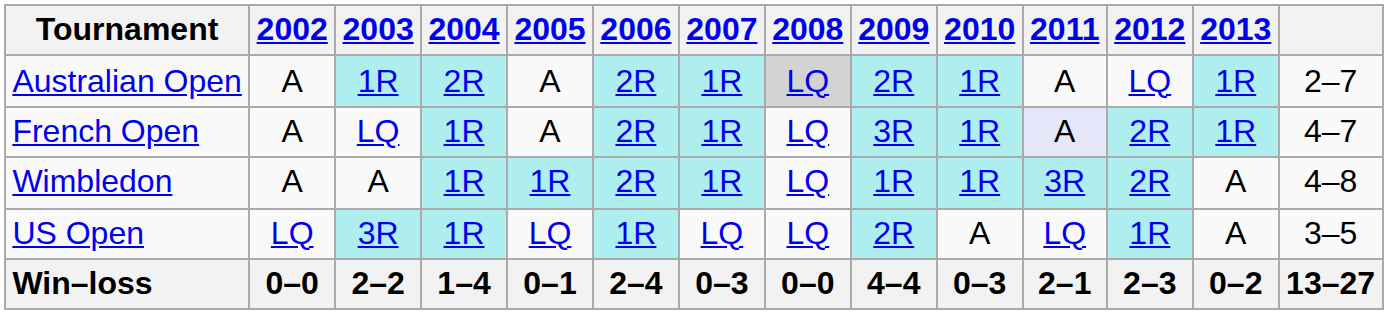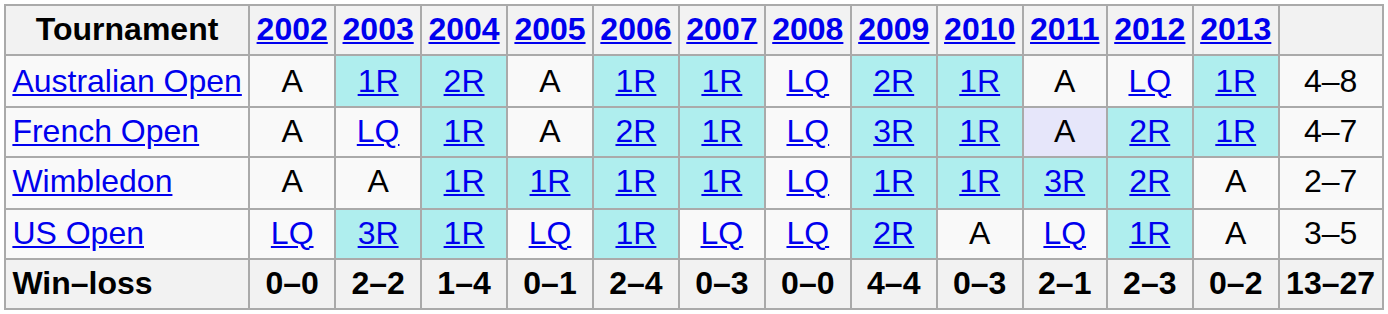 <table class=wikitable style="text-align:center">
 <tr>
 <th>Tournament</th>
 <th><a href='#'>2002</a></th>
 <th><a href='#'>2003</a></th>
 <th><a href='#'>2004</a></th>
 <th><a href='#'>2005</a></th>
 <th><a href='#'>2006</a></th>
 <th><a href='#'>2007</a></th>
 <th><a href='#'>2008</a></th>
 <th><a href='#'>2009</a></th>
 <th><a href='#'>2010</a></th>
 <th><a href='#'>2011</a></th>
 <th><a href='#'>2012</a></th>
 <th><a href='#'>2013</a></th>
 <th></th>
 </tr>
 <tr>
 <td align=left><a href='#'>Australian Open</a></td>
 <td>A</td>
 <td bgcolor=afeeee><a href='#'>1R</a></td>
 <td bgcolor=afeeee><a href='#'>2R</a></td>
 <td>A</td>
-<td bgcolor=afeeee><a href='#'>2R</a></td>
 <td bgcolor=afeeee><a href='#'>1R</a></td>
-<td style="background: lightgrey;"><a href='#'>LQ</a></td>
+<td bgcolor=afeeee><a href='#'>1R</a></td>
+<td><a href='#'>LQ</a></td>
 <td bgcolor=afeeee><a href='#'>2R</a></td>
 <td bgcolor=afeeee><a href='#'>1R</a></td>
 <td>A</td>
 <td><a href='#'>LQ</a></td>
 <td bgcolor=afeeee><a href='#'>1R</a></td>
-<td>2–7</td>
+<td>4–8</td>
 </tr>
 <tr>
 <td align=left><a href='#'>French Open</a></td>
 <td>A</td>
 <td><a href='#'>LQ</a></td>
 <td bgcolor=afeeee><a href='#'>1R</a></td>
 <td>A</td>
 <td bgcolor=afeeee><a href='#'>2R</a></td>
 <td bgcolor=afeeee><a href='#'>1R</a></td>
 <td><a href='#'>LQ</a></td>
 <td bgcolor=afeeee><a href='#'>3R</a></td>
 <td bgcolor=afeeee><a href='#'>1R</a></td>
 <td style="background: lavender;">A</td>
 <td bgcolor=afeeee><a href='#'>2R</a></td>
 <td bgcolor=afeeee><a href='#'>1R</a></td>
 <td>4–7</td>
 </tr>
 <tr>
 <td align=left><a href='#'>Wimbledon</a></td>
 <td>A</td>
 <td>A</td>
 <td bgcolor=afeeee><a href='#'>1R</a></td>
 <td bgcolor=afeeee><a href='#'>1R</a></td>
-<td bgcolor=afeeee><a href='#'>2R</a></td>
+<td bgcolor=afeeee><a href='#'>1R</a></td>
 <td bgcolor=afeeee><a href='#'>1R</a></td>
 <td><a href='#'>LQ</a></td>
 <td bgcolor=afeeee><a href='#'>1R</a></td>
 <td bgcolor=afeeee><a href='#'>1R</a></td>
 <td bgcolor=afeeee><a href='#'>3R</a></td>
 <td bgcolor=afeeee><a href='#'>2R</a></td>
 <td>A</td>
-<td>4–8</td>
+<td>2–7</td>
 </tr>
 <tr>
 <td align=left><a href='#'>US Open</a></td>
 <td><a href='#'>LQ</a></td>
 <td bgcolor=afeeee><a href='#'>3R</a></td>
 <td bgcolor=afeeee><a href='#'>1R</a></td>
 <td><a href='#'>LQ</a></td>
 <td bgcolor=afeeee><a href='#'>1R</a></td>
 <td><a href='#'>LQ</a></td>
 <td><a href='#'>LQ</a></td>
 <td bgcolor=afeeee><a href='#'>2R</a></td>
 <td>A</td>
 <td><a href='#'>LQ</a></td>
 <td bgcolor=afeeee><a href='#'>1R</a></td>
 <td>A</td>
 <td>3–5</td>
 </tr>
 <tr>
 <th style=text-align:left>Win–loss</th>
 <th>0–0</th>
 <th>2–2</th>
 <th>1–4</th>
 <th>0–1</th>
 <th>2–4</th>
 <th>0–3</th>
 <th>0–0</th>
 <th>4–4</th>
 <th>0–3</th>
 <th>2–1</th>
 <th>2–3</th>
 <th>0–2</th>
 <th>13–27</th>
 </tr>
 </table>
